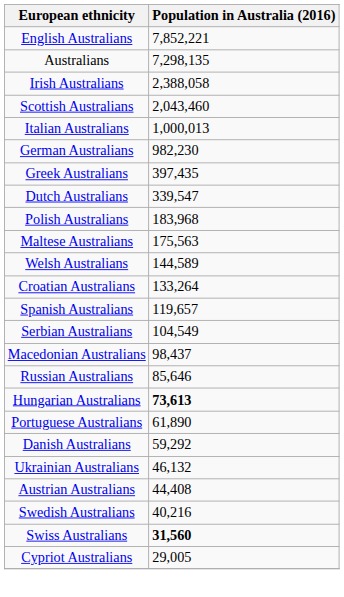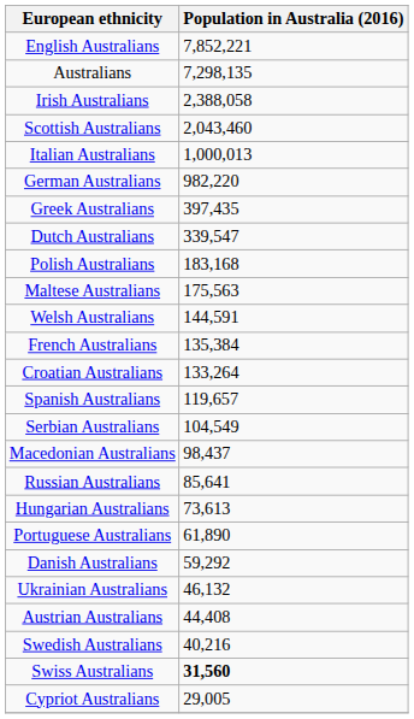 <table class="wikitable sortable" style="margin:0 1em 1em 0;">
 <tr>
 <th>European ethnicity</th>
 <th>Population in Australia (2016)</th>
 </tr>
 <tr>
 <td align=center><a href='#'>English Australians</a></td>
 <td>7,852,221</td>
 </tr>
 <tr>
 <td align=center>Australians</td>
 <td>7,298,135</td>
 </tr>
 <tr>
 <td align=center><a href='#'>Irish Australians</a></td>
 <td>2,388,058</td>
 </tr>
 <tr>
 <td align=center><a href='#'>Scottish Australians</a></td>
 <td>2,043,460</td>
 </tr>
 <tr>
 <td align=center><a href='#'>Italian Australians</a></td>
 <td>1,000,013</td>
 </tr>
 <tr>
 <td align=center><a href='#'>German Australians</a></td>
-<td>982,230</td>
+<td>982,220</td>
 </tr>
 <tr>
 <td align=center><a href='#'>Greek Australians</a></td>
 <td>397,435</td>
 </tr>
 <tr>
 <td align=center><a href='#'>Dutch Australians</a></td>
 <td>339,547</td>
 </tr>
 <tr>
 <td align=center><a href='#'>Polish Australians</a></td>
-<td>183,968</td>
+<td>183,168</td>
 </tr>
 <tr>
 <td align=center><a href='#'>Maltese Australians</a></td>
 <td>175,563</td>
 </tr>
 <tr>
 <td align=center><a href='#'>Welsh Australians</a></td>
-<td>144,589</td>
+<td>144,591</td>
+</tr>
+<tr>
+<td align=center><a href='#'>French Australians</a></td>
+<td>135,384</td>
 </tr>
 <tr>
 <td align=center><a href='#'>Croatian Australians</a></td>
 <td>133,264</td>
 </tr>
 <tr>
 <td align=center><a href='#'>Spanish Australians</a></td>
 <td>119,657</td>
 </tr>
 <tr>
 <td align=center><a href='#'>Serbian Australians</a></td>
 <td>104,549</td>
 </tr>
 <tr>
 <td align=center><a href='#'>Macedonian Australians</a></td>
 <td>98,437</td>
 </tr>
 <tr>
 <td align=center><a href='#'>Russian Australians</a></td>
-<td>85,646</td>
+<td>85,641</td>
 </tr>
 <tr>
 <td align=center><a href='#'>Hungarian Australians</a></td>
-<td><strong>73,613</strong></td>
+<td>73,613</td>
 </tr>
 <tr>
 <td align=center><a href='#'>Portuguese Australians</a></td>
 <td>61,890</td>
 </tr>
 <tr>
 <td align=center><a href='#'>Danish Australians</a></td>
 <td>59,292</td>
 </tr>
 <tr>
 <td align=center><a href='#'>Ukrainian Australians</a></td>
 <td>46,132</td>
 </tr>
 <tr>
 <td align=center><a href='#'>Austrian Australians</a></td>
 <td>44,408</td>
 </tr>
 <tr>
 <td align=center><a href='#'>Swedish Australians</a></td>
 <td>40,216</td>
 </tr>
 <tr>
 <td align=center><a href='#'>Swiss Australians</a></td>
 <td><strong>31,560</strong></td>
 </tr>
 <tr>
 <td align=center><a href='#'>Cypriot Australians</a></td>
 <td>29,005</td>
 </tr>
 <tr>
 </tr>
 </table>
